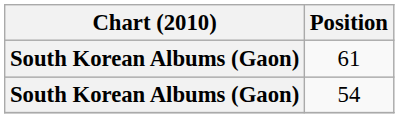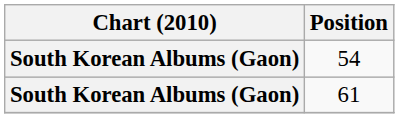 <table class="wikitable plainrowheaders">
 <tr>
 <th>Chart (2010)</th>
 <th>Position</th>
 </tr>
 <tr>
+<th scope="row">South Korean Albums (Gaon)<br></th>
+<td align="center">54</td>
+</tr>
+<tr>
 <th scope="row">South Korean Albums (Gaon)</th>
 <td align="center">61</td>
 </tr>
 <tr>
-<th scope="row">South Korean Albums (Gaon)<br></th>
-<td align="center">54</td>
-</tr>
-<tr>
 </tr>
 </table>
